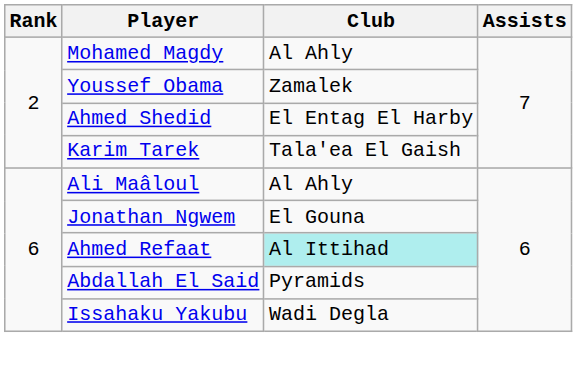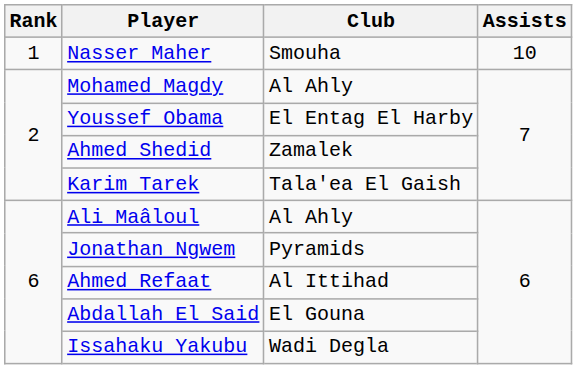 <table class=wikitable style="text-align:center">
 <tr>
 <th>Rank</th>
 <th>Player</th>
 <th>Club</th>
 <th>Assists</th>
+</tr>
+<tr>
+<td>1</td>
+<td align=left> <a href='#'>Nasser Maher</a></td>
+<td align=left>Smouha</td>
+<td>10</td>
 </tr>
 <tr>
 <td rowspan=4>2</td>
 <td align=left> <a href='#'>Mohamed Magdy</a></td>
 <td align=left>Al Ahly</td>
 <td rowspan=4>7</td>
 </tr>
 <tr>
 <td align=left> <a href='#'>Youssef Obama</a></td>
-<td align=left>Zamalek</td>
+<td align=left>El Entag El Harby</td>
 </tr>
 <tr>
 <td align=left> <a href='#'>Ahmed Shedid</a></td>
-<td align=left>El Entag El Harby</td>
+<td align=left>Zamalek</td>
 </tr>
 <tr>
 <td align=left> <a href='#'>Karim Tarek</a></td>
 <td align=left>Tala'ea El Gaish</td>
 </tr>
 <tr>
 <td rowspan=5>6</td>
 <td align=left> <a href='#'>Ali Maâloul</a></td>
 <td align=left>Al Ahly</td>
 <td rowspan=5>6</td>
 </tr>
 <tr>
 <td align=left> <a href='#'>Jonathan Ngwem</a></td>
-<td align=left>El Gouna</td>
+<td align=left>Pyramids</td>
 </tr>
 <tr>
 <td align=left> <a href='#'>Ahmed Refaat</a></td>
-<td align=left style="background: paleturquoise;">Al Ittihad</td>
+<td align=left>Al Ittihad</td>
 </tr>
 <tr>
 <td align=left> <a href='#'>Abdallah El Said</a></td>
-<td align=left>Pyramids</td>
+<td align=left>El Gouna</td>
 </tr>
 <tr>
 <td align=left> <a href='#'>Issahaku Yakubu</a></td>
 <td align=left>Wadi Degla</td>
 </tr>
 </table>
